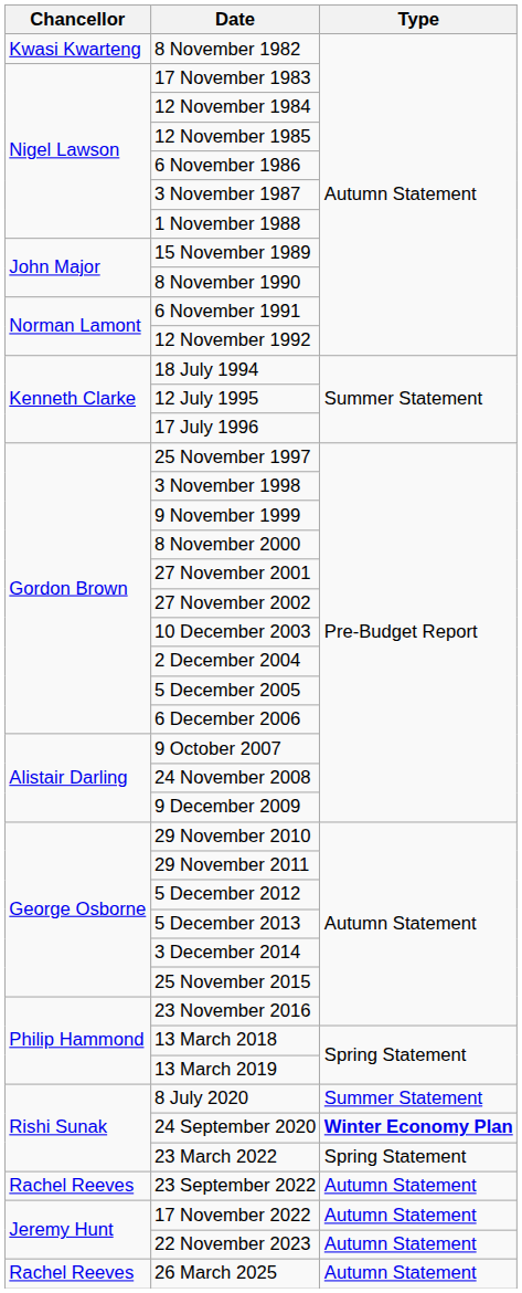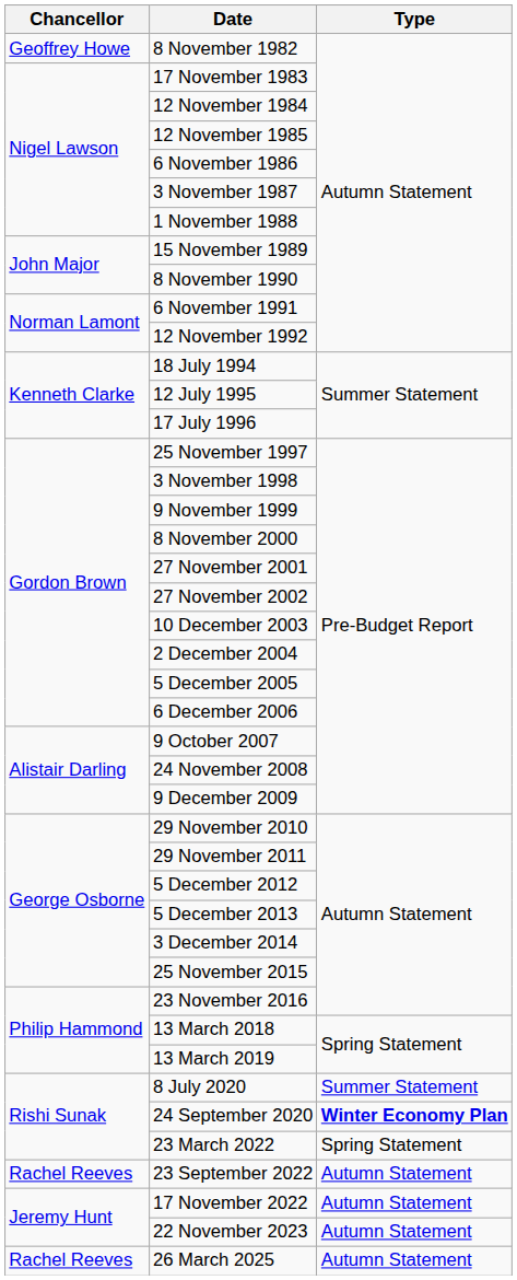 <table class="wikitable">
 <tr>
 <th>Chancellor</th>
 <th>Date</th>
 <th>Type</th>
 </tr>
 <tr>
-<td><a href='#'>Kwasi Kwarteng</a></td>
+<td><a href='#'>Geoffrey Howe</a></td>
 <td>8 November 1982</td>
 <td rowspan=11>Autumn Statement</td>
 </tr>
 <tr>
 <td rowspan=6><a href='#'>Nigel Lawson</a></td>
 <td>17 November 1983</td>
 </tr>
 <tr>
 <td>12 November 1984</td>
 </tr>
 <tr>
 <td>12 November 1985</td>
 </tr>
 <tr>
 <td>6 November 1986</td>
 </tr>
 <tr>
 <td>3 November 1987</td>
 </tr>
 <tr>
 <td>1 November 1988</td>
 </tr>
 <tr>
 <td rowspan=2><a href='#'>John Major</a></td>
 <td>15 November 1989</td>
 </tr>
 <tr>
 <td>8 November 1990</td>
 </tr>
 <tr>
 <td rowspan=2><a href='#'>Norman Lamont</a></td>
 <td>6 November 1991</td>
 </tr>
 <tr>
 <td>12 November 1992</td>
 </tr>
 <tr>
 <td rowspan=3><a href='#'>Kenneth Clarke</a></td>
 <td>18 July 1994</td>
 <td rowspan=3>Summer Statement</td>
 </tr>
 <tr>
 <td>12 July 1995</td>
 </tr>
 <tr>
 <td>17 July 1996</td>
 </tr>
 <tr>
 <td rowspan=10><a href='#'>Gordon Brown</a></td>
 <td>25 November 1997</td>
 <td rowspan=13>Pre-Budget Report</td>
 </tr>
 <tr>
 <td>3 November 1998</td>
 </tr>
 <tr>
 <td>9 November 1999</td>
 </tr>
 <tr>
 <td>8 November 2000</td>
 </tr>
 <tr>
 <td>27 November 2001</td>
 </tr>
 <tr>
 <td>27 November 2002</td>
 </tr>
 <tr>
 <td>10 December 2003</td>
 </tr>
 <tr>
 <td>2 December 2004</td>
 </tr>
 <tr>
 <td>5 December 2005</td>
 </tr>
 <tr>
 <td>6 December 2006</td>
 </tr>
 <tr>
 <td rowspan=3><a href='#'>Alistair Darling</a></td>
 <td>9 October 2007</td>
 </tr>
 <tr>
 <td>24 November 2008</td>
 </tr>
 <tr>
 <td>9 December 2009</td>
 </tr>
 <tr>
 <td rowspan=6><a href='#'>George Osborne</a></td>
 <td>29 November 2010</td>
 <td rowspan=7>Autumn Statement</td>
 </tr>
 <tr>
 <td>29 November 2011</td>
 </tr>
 <tr>
 <td>5 December 2012</td>
 </tr>
 <tr>
 <td>5 December 2013</td>
 </tr>
 <tr>
 <td>3 December 2014</td>
 </tr>
 <tr>
 <td>25 November 2015</td>
 </tr>
 <tr>
 <td rowspan="3"><a href='#'>Philip Hammond</a></td>
 <td>23 November 2016</td>
 </tr>
 <tr>
 <td>13 March 2018</td>
 <td rowspan="2">Spring Statement</td>
 </tr>
 <tr>
 <td>13 March 2019</td>
 </tr>
 <tr>
 <td rowspan="3"><a href='#'>Rishi Sunak</a></td>
 <td>8 July 2020</td>
 <td><a href='#'>Summer Statement</a></td>
 </tr>
 <tr>
 <td>24 September 2020</td>
 <td><strong><a href='#'>Winter Economy Plan</a></strong></td>
 </tr>
 <tr>
 <td>23 March 2022</td>
 <td>Spring Statement</td>
 </tr>
 <tr>
 <td><a href='#'>Rachel Reeves</a></td>
 <td>23 September 2022</td>
 <td><a href='#'>Autumn Statement</a></td>
 </tr>
 <tr>
 <td rowspan="2"><a href='#'>Jeremy Hunt</a></td>
 <td>17 November 2022</td>
 <td><a href='#'>Autumn Statement</a></td>
 </tr>
 <tr>
 <td>22 November 2023</td>
 <td><a href='#'>Autumn Statement</a></td>
 </tr>
 <tr>
 <td><a href='#'>Rachel Reeves</a></td>
 <td>26 March 2025</td>
 <td><a href='#'>Autumn Statement</a></td>
 </tr>
 </table>
